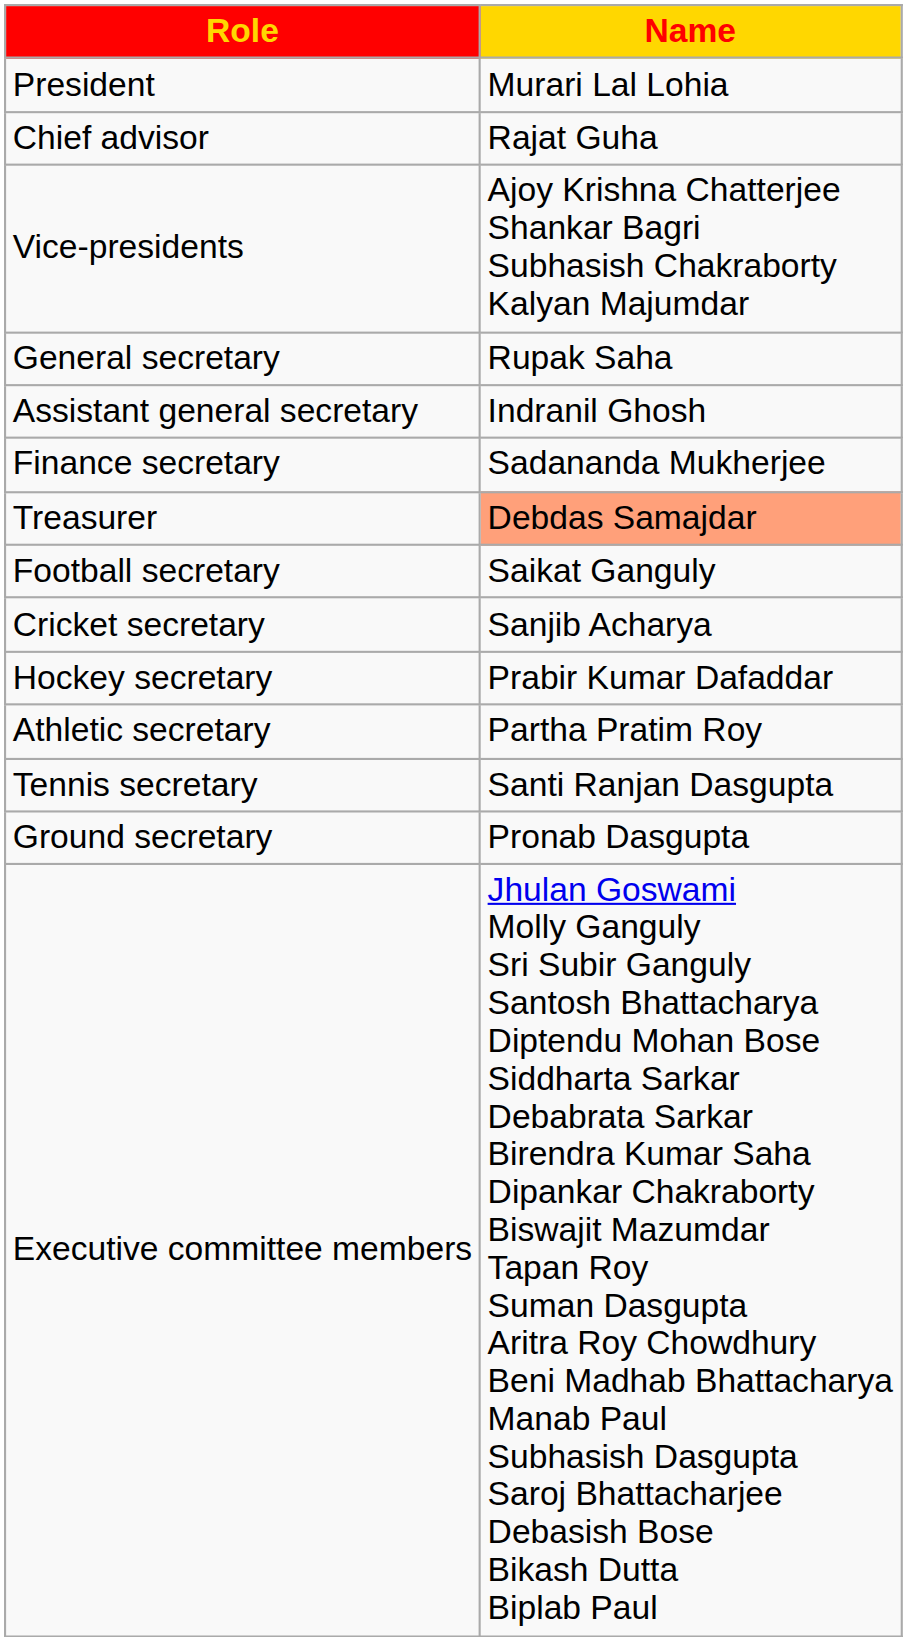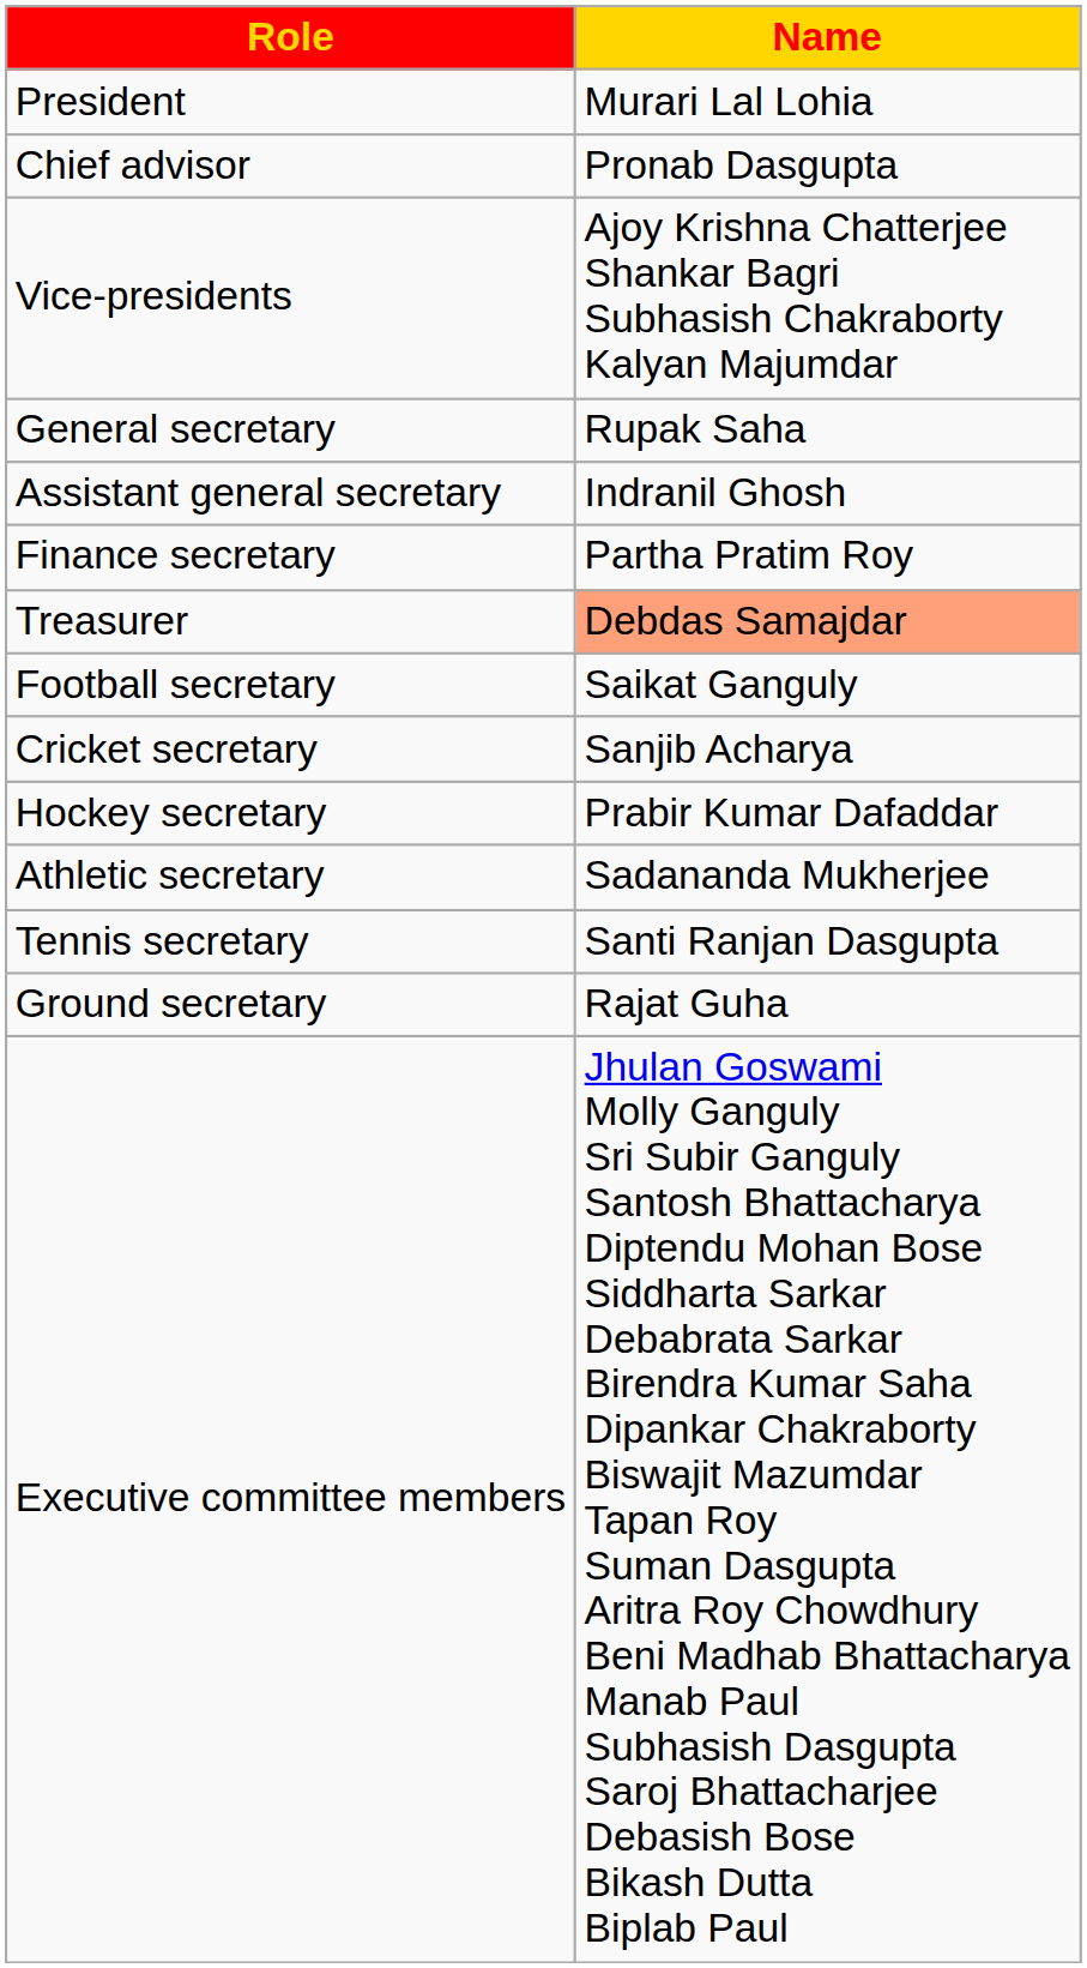 <table class="wikitable">
 <tr>
 <th colspan="1" style="background:Red; color:Gold; text-align:center;">Role</th>
 <th colspan="1" style="background:Gold; color:Red; text-align:center;">Name</th>
 </tr>
 <tr>
 <td>President</td>
 <td> Murari Lal Lohia</td>
 </tr>
 <tr>
 <td>Chief advisor</td>
-<td> Rajat Guha</td>
+<td> Pronab Dasgupta</td>
 </tr>
 <tr>
 <td>Vice-presidents</td>
 <td> Ajoy Krishna Chatterjee<br> Shankar Bagri<br> Subhasish Chakraborty<br> Kalyan Majumdar</td>
 </tr>
 <tr>
 <td>General secretary</td>
 <td> Rupak Saha</td>
 </tr>
 <tr>
 <td>Assistant general secretary</td>
 <td> Indranil Ghosh</td>
 </tr>
 <tr>
 <td>Finance secretary</td>
-<td> Sadananda Mukherjee</td>
+<td> Partha Pratim Roy</td>
 </tr>
 <tr>
 <td>Treasurer</td>
 <td style="background: lightsalmon;"> Debdas Samajdar</td>
 </tr>
 <tr>
 <td>Football secretary</td>
 <td> Saikat Ganguly</td>
 </tr>
 <tr>
 <td>Cricket secretary</td>
 <td> Sanjib Acharya</td>
 </tr>
 <tr>
 <td>Hockey secretary</td>
 <td> Prabir Kumar Dafaddar</td>
 </tr>
 <tr>
 <td>Athletic secretary</td>
-<td> Partha Pratim Roy</td>
+<td> Sadananda Mukherjee</td>
 </tr>
 <tr>
 <td>Tennis secretary</td>
 <td> Santi Ranjan Dasgupta</td>
 </tr>
 <tr>
 <td>Ground secretary</td>
-<td> Pronab Dasgupta</td>
+<td> Rajat Guha</td>
 </tr>
 <tr>
 <td>Executive committee members</td>
 <td> <a href='#'>Jhulan Goswami</a><br> Molly Ganguly<br> Sri Subir Ganguly<br> Santosh Bhattacharya<br> Diptendu Mohan Bose<br> Siddharta Sarkar<br> Debabrata Sarkar<br> Birendra Kumar Saha<br> Dipankar Chakraborty<br> Biswajit Mazumdar<br> Tapan Roy<br> Suman Dasgupta<br> Aritra Roy Chowdhury<br> Beni Madhab Bhattacharya<br> Manab Paul<br> Subhasish Dasgupta<br> Saroj Bhattacharjee<br> Debasish Bose<br> Bikash Dutta<br> Biplab Paul</td>
 </tr>
 <tr>
 </tr>
 </table>
